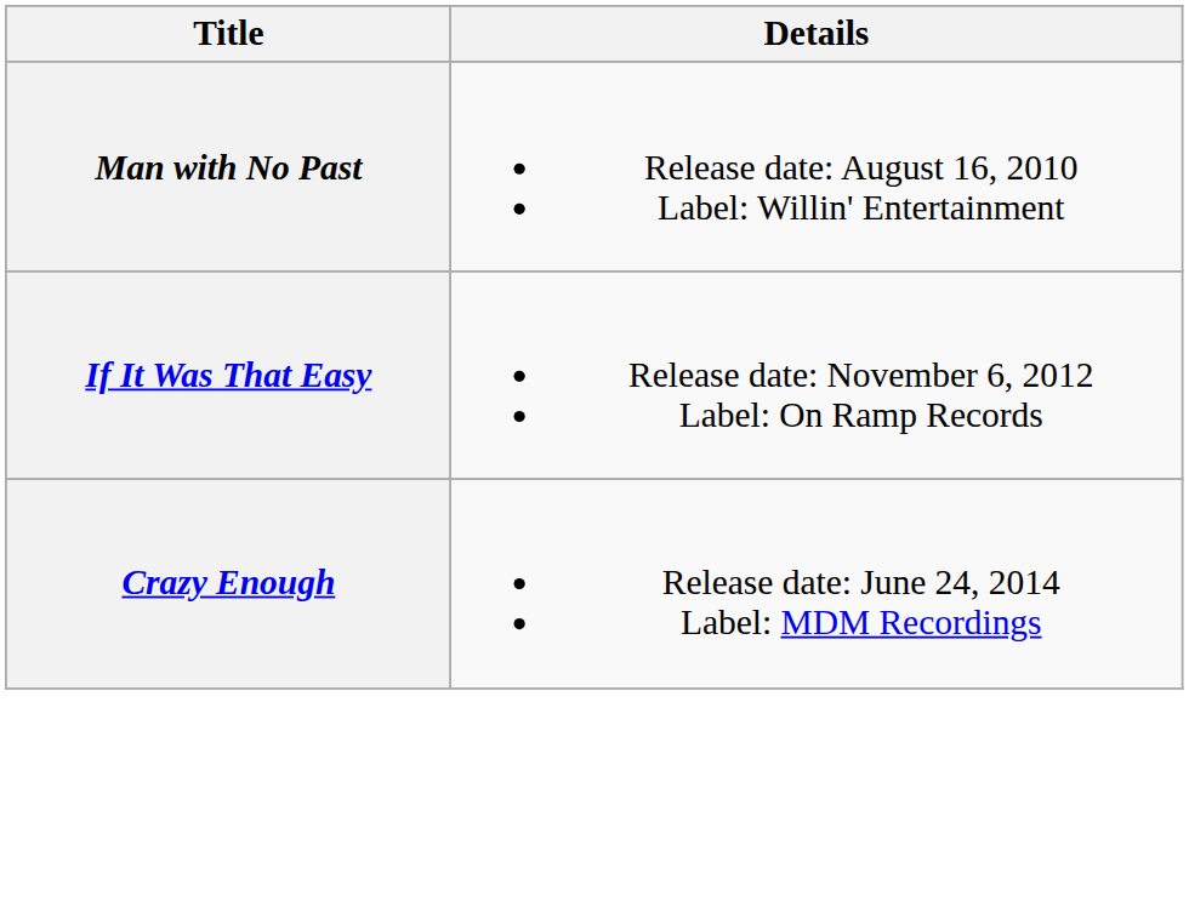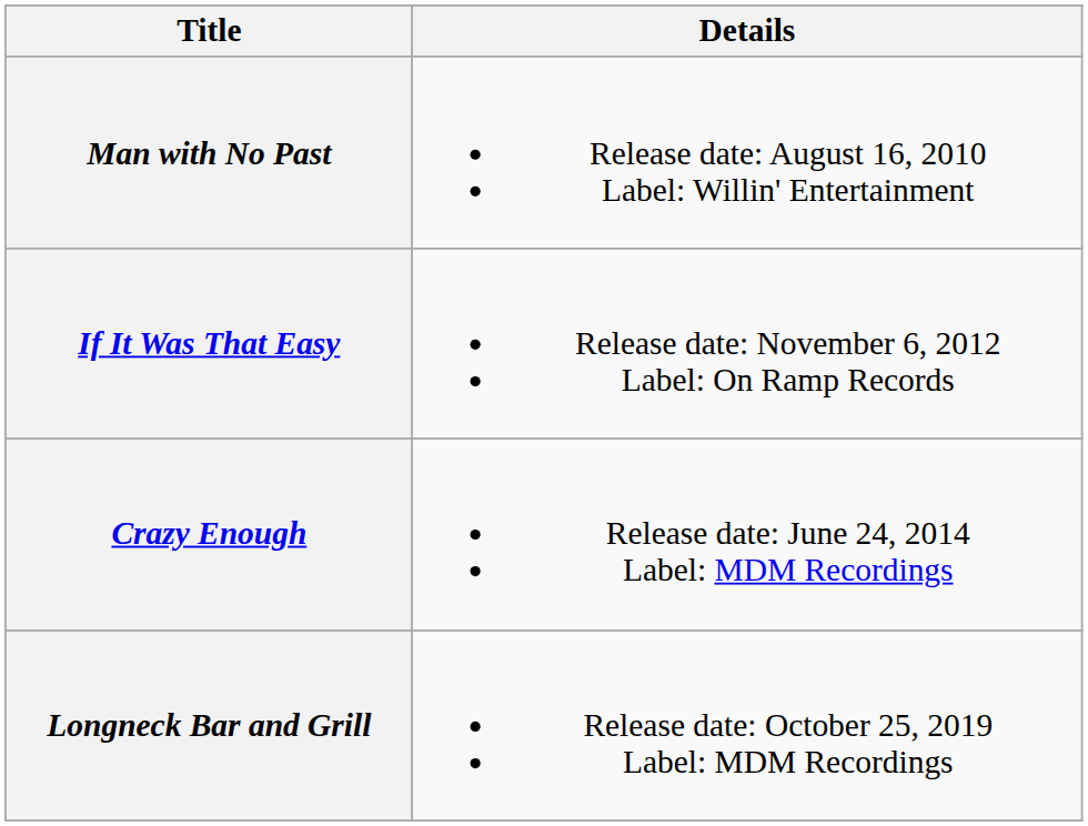 <table class="wikitable plainrowheaders" style="text-align:center;">
 <tr>
 <th style="width:12em;">Title</th>
 <th style="width:20em;">Details</th>
 </tr>
 <tr>
 <th scope="row"><em>Man with No Past</em></th>
 <td><br><ul><li>Release date: August 16, 2010</li><li>Label: Willin' Entertainment</li></ul></td>
 </tr>
 <tr>
 <th scope="row"><em><a href='#'>If It Was That Easy</a></em></th>
 <td><br><ul><li>Release date: November 6, 2012</li><li>Label: On Ramp Records</li></ul></td>
 </tr>
 <tr>
 <th scope="row"><em><a href='#'>Crazy Enough</a></em></th>
 <td><br><ul><li>Release date: June 24, 2014</li><li>Label: <a href='#'>MDM Recordings</a></li></ul></td>
 </tr>
+<tr>
+<th scope="row"><em>Longneck Bar and Grill</em></th>
+<td><br><ul><li>Release date: October 25, 2019</li><li>Label: MDM Recordings</li></ul></td>
+</tr>
 </table>
